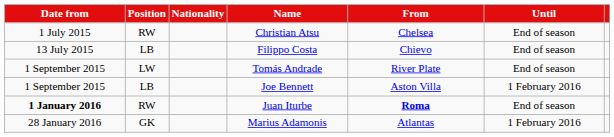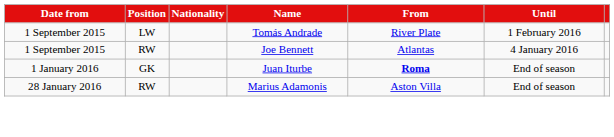 <table class="wikitable"  style="text-align:center; font-size:90%; ">
 <tr>
 <th style="background:#E20E0E; color:white; width:150px;">Date from</th>
 <th style="background:#E20E0E; color:white; width:50px;">Position</th>
 <th style="background:#E20E0E; color:white; width:50px;">Nationality</th>
 <th style="background:#E20E0E; color:white; width:150px;">Name</th>
 <th style="background:#E20E0E; color:white; width:170px;">From</th>
 <th style="background:#E20E0E; color:white; width:150px;">Until</th>
 <th style="background:#E20E0E; color:white"></th>
 </tr>
 <tr>
-<td>1 July 2015</td>
-<td>RW</td>
-<td></td>
-<td><a href='#'>Christian Atsu</a></td>
-<td><a href='#'>Chelsea</a></td>
-<td>End of season</td>
-<td></td>
-</tr>
-<tr>
-<td>13 July 2015</td>
-<td>LB</td>
-<td></td>
-<td><a href='#'>Filippo Costa</a></td>
-<td><a href='#'>Chievo</a></td>
-<td>End of season</td>
-<td></td>
-</tr>
-<tr>
 <td>1 September 2015</td>
 <td>LW</td>
 <td></td>
 <td><a href='#'>Tomás Andrade</a></td>
 <td><a href='#'>River Plate</a></td>
-<td>End of season</td>
+<td>1 February 2016</td>
 <td></td>
 </tr>
 <tr>
 <td>1 September 2015</td>
-<td>LB</td>
+<td>RW</td>
 <td></td>
 <td><a href='#'>Joe Bennett</a></td>
-<td><a href='#'>Aston Villa</a></td>
-<td>1 February 2016</td>
+<td><a href='#'>Atlantas</a></td>
+<td>4 January 2016</td>
 <td></td>
 </tr>
 <tr>
-<td><strong>1 January 2016</strong></td>
-<td>RW</td>
+<td>1 January 2016</td>
+<td>GK</td>
 <td></td>
 <td><a href='#'>Juan Iturbe</a></td>
 <td><strong><a href='#'>Roma</a></strong></td>
 <td>End of season</td>
 <td></td>
 </tr>
 <tr>
 <td>28 January 2016</td>
-<td>GK</td>
+<td>RW</td>
 <td></td>
 <td><a href='#'>Marius Adamonis</a></td>
-<td><a href='#'>Atlantas</a></td>
-<td>1 February 2016</td>
+<td><a href='#'>Aston Villa</a></td>
+<td>End of season</td>
 <td></td>
 </tr>
 </table>
